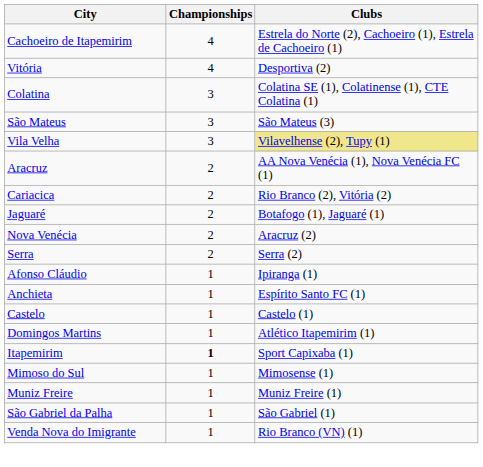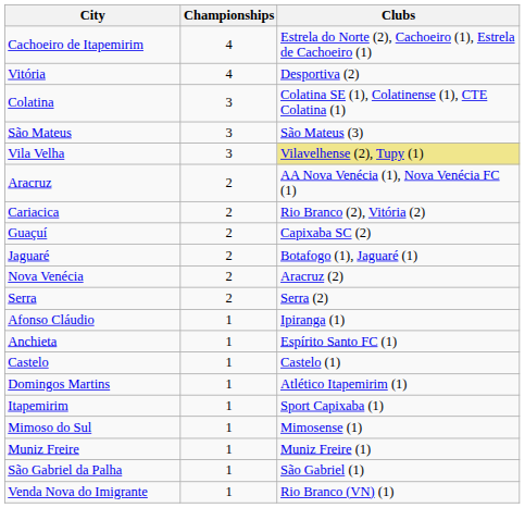 <table class="wikitable">
 <tr>
 <th style="width:200px">City</th>
 <th>Championships</th>
 <th>Clubs</th>
 </tr>
 <tr>
 <td> <a href='#'>Cachoeiro de Itapemirim</a></td>
 <td align="center">4</td>
 <td><a href='#'>Estrela do Norte</a> (2), <a href='#'>Cachoeiro</a> (1), <a href='#'>Estrela de Cachoeiro</a> (1)</td>
 </tr>
 <tr>
 <td> <a href='#'>Vitória</a></td>
 <td align="center">4</td>
 <td><a href='#'>Desportiva</a> (2)</td>
 </tr>
 <tr>
 <td> <a href='#'>Colatina</a></td>
 <td align="center">3</td>
 <td><a href='#'>Colatina SE</a> (1), <a href='#'>Colatinense</a> (1), <a href='#'>CTE Colatina</a> (1)</td>
 </tr>
 <tr>
 <td> <a href='#'>São Mateus</a></td>
 <td align="center">3</td>
 <td><a href='#'>São Mateus</a> (3)</td>
 </tr>
 <tr>
 <td> <a href='#'>Vila Velha</a></td>
 <td align="center">3</td>
 <td style="background: khaki;"><a href='#'>Vilavelhense</a> (2), <a href='#'>Tupy</a> (1)</td>
 </tr>
 <tr>
 <td> <a href='#'>Aracruz</a></td>
 <td align="center">2</td>
 <td><a href='#'>AA Nova Venécia</a> (1), <a href='#'>Nova Venécia FC</a> (1)</td>
 </tr>
 <tr>
 <td> <a href='#'>Cariacica</a></td>
 <td align="center">2</td>
 <td><a href='#'>Rio Branco</a> (2), <a href='#'>Vitória</a> (2)</td>
 </tr>
 <tr>
+<td> <a href='#'>Guaçuí</a></td>
+<td align="center">2</td>
+<td><a href='#'>Capixaba SC</a> (2)</td>
+</tr>
+<tr>
 <td> <a href='#'>Jaguaré</a></td>
 <td align="center">2</td>
 <td><a href='#'>Botafogo</a> (1), <a href='#'>Jaguaré</a> (1)</td>
 </tr>
 <tr>
 <td> <a href='#'>Nova Venécia</a></td>
 <td align="center">2</td>
 <td><a href='#'>Aracruz</a> (2)</td>
 </tr>
 <tr>
 <td> <a href='#'>Serra</a></td>
 <td align="center">2</td>
 <td><a href='#'>Serra</a> (2)</td>
 </tr>
 <tr>
 <td> <a href='#'>Afonso Cláudio</a></td>
 <td align="center">1</td>
 <td><a href='#'>Ipiranga</a> (1)</td>
 </tr>
 <tr>
 <td><a href='#'>Anchieta</a></td>
 <td align="center">1</td>
 <td><a href='#'>Espírito Santo FC</a> (1)</td>
 </tr>
 <tr>
 <td> <a href='#'>Castelo</a></td>
 <td align="center">1</td>
 <td><a href='#'>Castelo</a> (1)</td>
 </tr>
 <tr>
 <td> <a href='#'>Domingos Martins</a></td>
 <td align="center">1</td>
 <td><a href='#'>Atlético Itapemirim</a> (1)</td>
 </tr>
 <tr>
 <td> <a href='#'>Itapemirim</a></td>
-<td align="center"><strong>1</strong></td>
+<td align="center">1</td>
 <td><a href='#'>Sport Capixaba</a> (1)</td>
 </tr>
 <tr>
 <td> <a href='#'>Mimoso do Sul</a></td>
 <td align="center">1</td>
 <td><a href='#'>Mimosense</a> (1)</td>
 </tr>
 <tr>
 <td> <a href='#'>Muniz Freire</a></td>
 <td align="center">1</td>
 <td><a href='#'>Muniz Freire</a> (1)</td>
 </tr>
 <tr>
 <td><a href='#'>São Gabriel da Palha</a></td>
 <td align="center">1</td>
 <td><a href='#'>São Gabriel</a> (1)</td>
 </tr>
 <tr>
 <td> <a href='#'>Venda Nova do Imigrante</a></td>
 <td align="center">1</td>
 <td><a href='#'>Rio Branco (VN)</a> (1)</td>
 </tr>
 </table>
